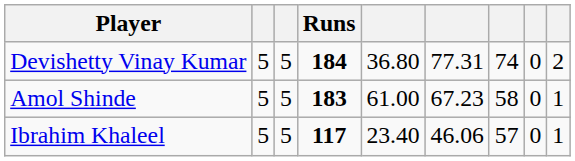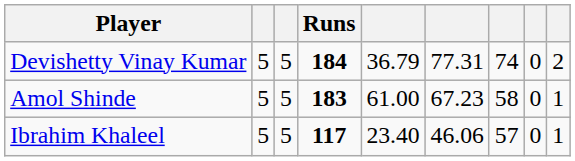 <table class="wikitable sortable" style="text-align: center;">
 <tr>
 <th class="unsortable">Player</th>
 <th></th>
 <th></th>
 <th>Runs</th>
 <th></th>
 <th></th>
 <th></th>
 <th></th>
 <th></th>
 </tr>
 <tr>
 <td style="text-align:left"><a href='#'>Devishetty Vinay Kumar</a></td>
 <td style="text-align:left">5</td>
 <td>5</td>
 <td><strong>184</strong></td>
-<td>36.80</td>
+<td>36.79</td>
 <td>77.31</td>
 <td>74</td>
 <td>0</td>
 <td>2</td>
 </tr>
 <tr>
 <td style="text-align:left"><a href='#'>Amol Shinde</a></td>
 <td style="text-align:left">5</td>
 <td>5</td>
 <td><strong>183</strong></td>
 <td>61.00</td>
 <td>67.23</td>
 <td>58</td>
 <td>0</td>
 <td>1</td>
 </tr>
 <tr>
 <td style="text-align:left"><a href='#'>Ibrahim Khaleel</a></td>
 <td style="text-align:left">5</td>
 <td>5</td>
 <td><strong>117</strong></td>
 <td>23.40</td>
 <td>46.06</td>
 <td>57</td>
 <td>0</td>
 <td>1</td>
 </tr>
 </table>
